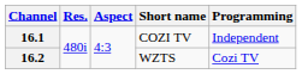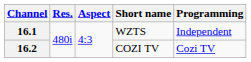 <table class="wikitable">
 <tr>
 <th><a href='#'>Channel</a></th>
 <th><a href='#'>Res.</a></th>
 <th><a href='#'>Aspect</a></th>
 <th>Short name</th>
 <th>Programming</th>
 </tr>
 <tr>
 <th scope = "row">16.1</th>
 <td rowspan=2><a href='#'>480i</a></td>
 <td rowspan=2><a href='#'>4:3</a></td>
-<td>COZI TV</td>
+<td>WZTS</td>
 <td><a href='#'>Independent</a></td>
 </tr>
 <tr>
 <th scope = "row">16.2</th>
-<td>WZTS</td>
+<td>COZI TV</td>
 <td><a href='#'>Cozi TV</a></td>
 </tr>
 </table>
